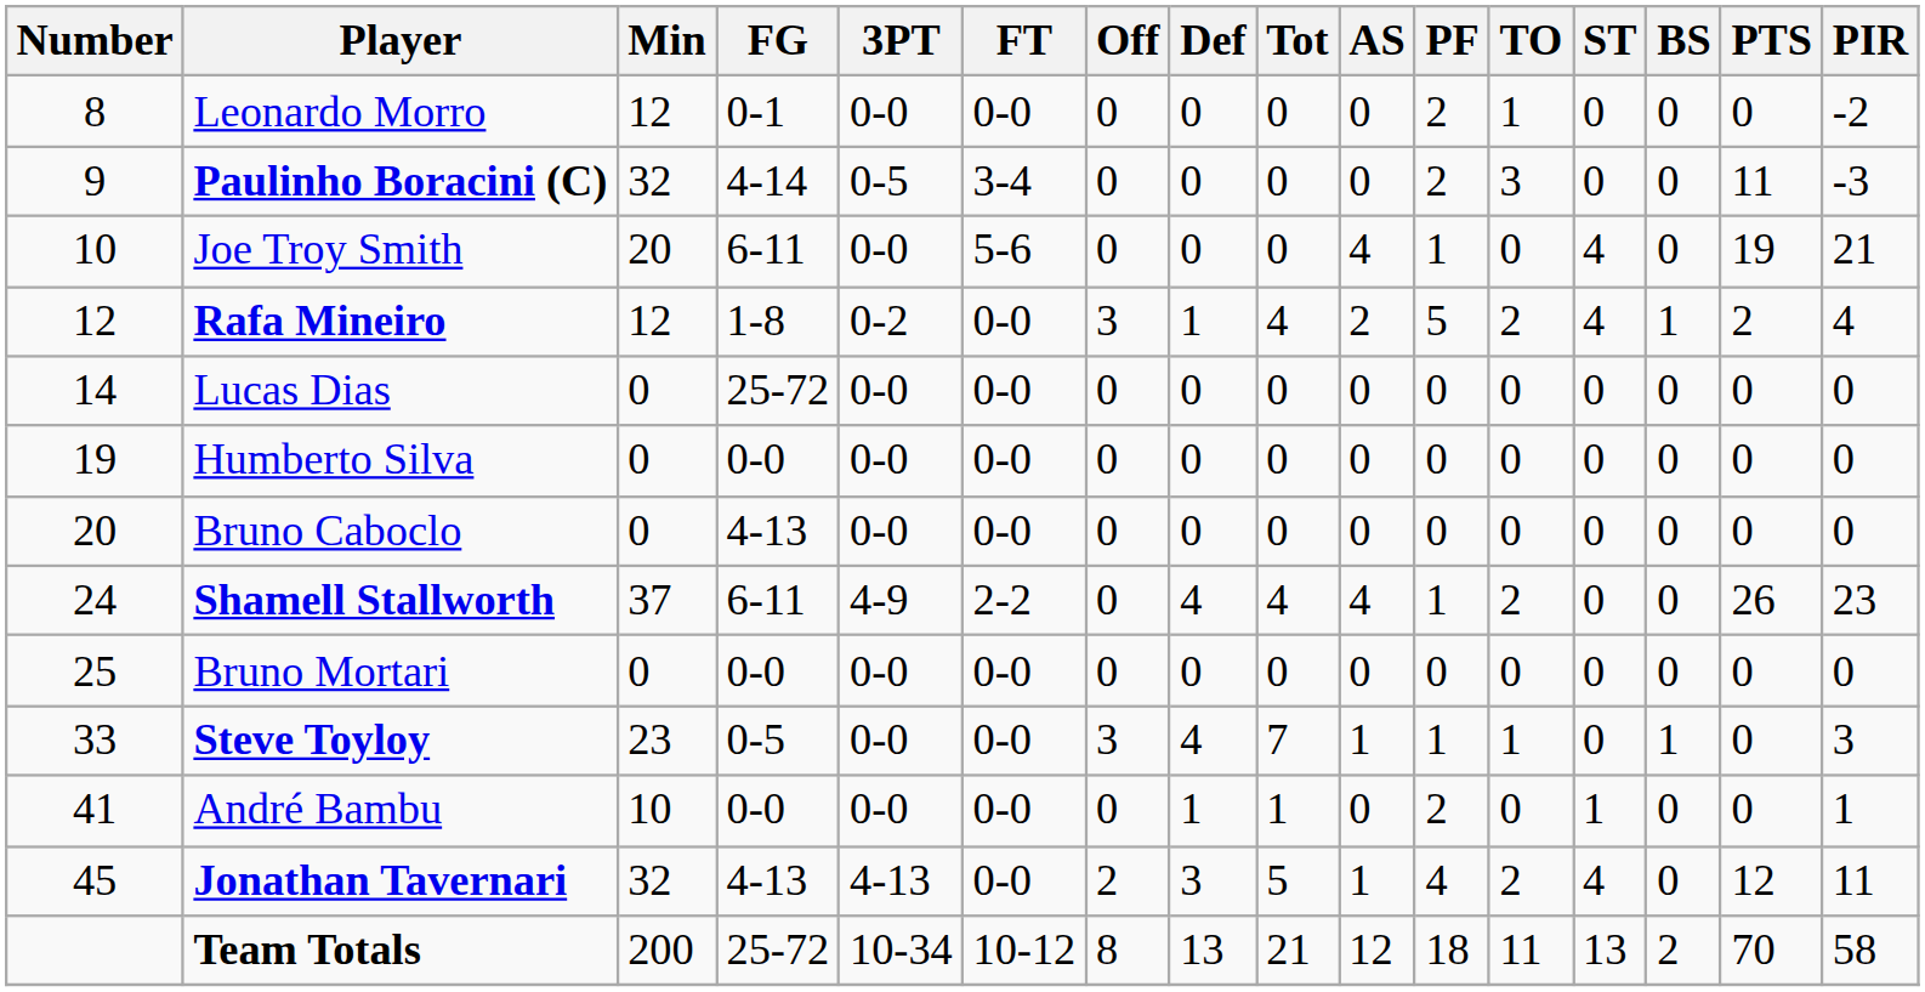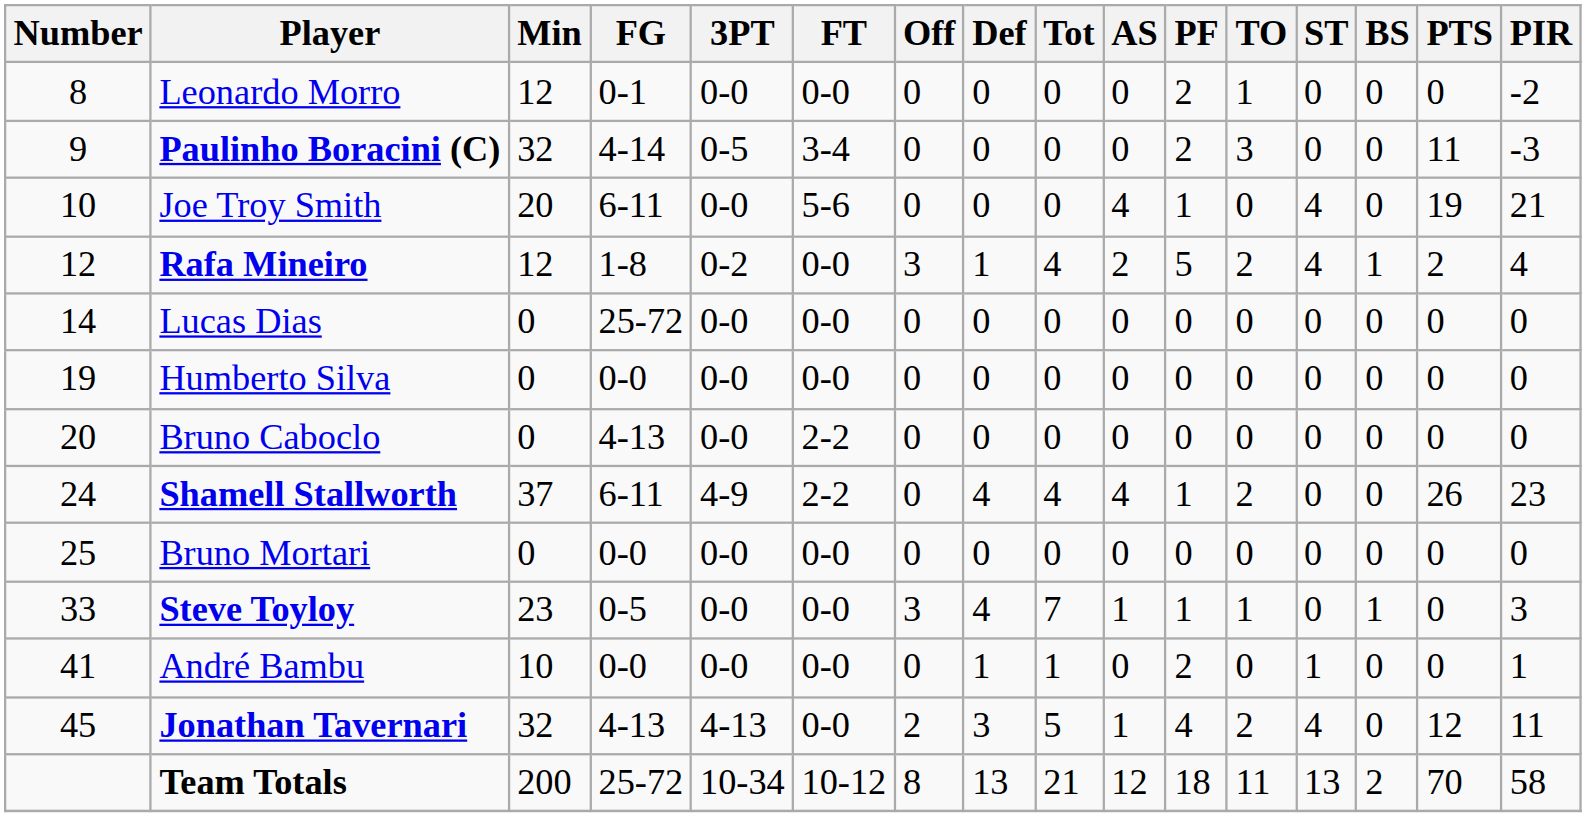 <table class="wikitable">
 <tr>
 <th>Number</th>
 <th>Player</th>
 <th>Min</th>
 <th>FG</th>
 <th>3PT</th>
 <th>FT</th>
 <th>Off</th>
 <th>Def</th>
 <th>Tot</th>
 <th>AS</th>
 <th>PF</th>
 <th>TO</th>
 <th>ST</th>
 <th>BS</th>
 <th>PTS</th>
 <th>PIR</th>
 </tr>
 <tr>
 <td style="text-align: center;">8</td>
 <td><a href='#'>Leonardo Morro</a></td>
 <td>12</td>
 <td>0-1</td>
 <td>0-0</td>
 <td>0-0</td>
 <td>0</td>
 <td>0</td>
 <td>0</td>
 <td>0</td>
 <td>2</td>
 <td>1</td>
 <td>0</td>
 <td>0</td>
 <td>0</td>
 <td>-2</td>
 </tr>
 <tr>
 <td style="text-align: center;">9</td>
 <td><strong><a href='#'>Paulinho Boracini</a></strong> <strong>(C)</strong></td>
 <td>32</td>
 <td>4-14</td>
 <td>0-5</td>
 <td>3-4</td>
 <td>0</td>
 <td>0</td>
 <td>0</td>
 <td>0</td>
 <td>2</td>
 <td>3</td>
 <td>0</td>
 <td>0</td>
 <td>11</td>
 <td>-3</td>
 </tr>
 <tr>
 <td style="text-align: center;">10</td>
 <td><a href='#'>Joe Troy Smith</a></td>
 <td>20</td>
 <td>6-11</td>
 <td>0-0</td>
 <td>5-6</td>
 <td>0</td>
 <td>0</td>
 <td>0</td>
 <td>4</td>
 <td>1</td>
 <td>0</td>
 <td>4</td>
 <td>0</td>
 <td>19</td>
 <td>21</td>
 </tr>
 <tr>
 <td style="text-align: center;">12</td>
 <td><strong><a href='#'>Rafa Mineiro</a></strong></td>
 <td>12</td>
 <td>1-8</td>
 <td>0-2</td>
 <td>0-0</td>
 <td>3</td>
 <td>1</td>
 <td>4</td>
 <td>2</td>
 <td>5</td>
 <td>2</td>
 <td>4</td>
 <td>1</td>
 <td>2</td>
 <td>4</td>
 </tr>
 <tr>
 <td style="text-align: center;">14</td>
 <td><a href='#'>Lucas Dias</a></td>
 <td>0</td>
 <td>25-72</td>
 <td>0-0</td>
 <td>0-0</td>
 <td>0</td>
 <td>0</td>
 <td>0</td>
 <td>0</td>
 <td>0</td>
 <td>0</td>
 <td>0</td>
 <td>0</td>
 <td>0</td>
 <td>0</td>
 </tr>
 <tr>
 <td style="text-align: center;">19</td>
 <td><a href='#'>Humberto Silva</a></td>
 <td>0</td>
 <td>0-0</td>
 <td>0-0</td>
 <td>0-0</td>
 <td>0</td>
 <td>0</td>
 <td>0</td>
 <td>0</td>
 <td>0</td>
 <td>0</td>
 <td>0</td>
 <td>0</td>
 <td>0</td>
 <td>0</td>
 </tr>
 <tr>
 <td style="text-align: center;">20</td>
 <td><a href='#'>Bruno Caboclo</a></td>
 <td>0</td>
 <td>4-13</td>
 <td>0-0</td>
-<td>0-0</td>
+<td>2-2</td>
 <td>0</td>
 <td>0</td>
 <td>0</td>
 <td>0</td>
 <td>0</td>
 <td>0</td>
 <td>0</td>
 <td>0</td>
 <td>0</td>
 <td>0</td>
 </tr>
 <tr>
 <td style="text-align: center;">24</td>
 <td><strong><a href='#'>Shamell Stallworth</a></strong></td>
 <td>37</td>
 <td>6-11</td>
 <td>4-9</td>
 <td>2-2</td>
 <td>0</td>
 <td>4</td>
 <td>4</td>
 <td>4</td>
 <td>1</td>
 <td>2</td>
 <td>0</td>
 <td>0</td>
 <td>26</td>
 <td>23</td>
 </tr>
 <tr>
 <td style="text-align: center;">25</td>
 <td><a href='#'>Bruno Mortari</a></td>
 <td>0</td>
 <td>0-0</td>
 <td>0-0</td>
 <td>0-0</td>
 <td>0</td>
 <td>0</td>
 <td>0</td>
 <td>0</td>
 <td>0</td>
 <td>0</td>
 <td>0</td>
 <td>0</td>
 <td>0</td>
 <td>0</td>
 </tr>
 <tr>
 <td style="text-align: center;">33</td>
 <td><strong><a href='#'>Steve Toyloy</a></strong></td>
 <td>23</td>
 <td>0-5</td>
 <td>0-0</td>
 <td>0-0</td>
 <td>3</td>
 <td>4</td>
 <td>7</td>
 <td>1</td>
 <td>1</td>
 <td>1</td>
 <td>0</td>
 <td>1</td>
 <td>0</td>
 <td>3</td>
 </tr>
 <tr>
 <td style="text-align: center;">41</td>
 <td><a href='#'>André Bambu</a></td>
 <td>10</td>
 <td>0-0</td>
 <td>0-0</td>
 <td>0-0</td>
 <td>0</td>
 <td>1</td>
 <td>1</td>
 <td>0</td>
 <td>2</td>
 <td>0</td>
 <td>1</td>
 <td>0</td>
 <td>0</td>
 <td>1</td>
 </tr>
 <tr>
 <td style="text-align: center;">45</td>
 <td><strong><a href='#'>Jonathan Tavernari</a></strong></td>
 <td>32</td>
 <td>4-13</td>
 <td>4-13</td>
 <td>0-0</td>
 <td>2</td>
 <td>3</td>
 <td>5</td>
 <td>1</td>
 <td>4</td>
 <td>2</td>
 <td>4</td>
 <td>0</td>
 <td>12</td>
 <td>11</td>
 </tr>
 <tr>
 <td></td>
 <td><strong>Team Totals</strong></td>
 <td>200</td>
 <td>25-72</td>
 <td>10-34</td>
 <td>10-12</td>
 <td>8</td>
 <td>13</td>
 <td>21</td>
 <td>12</td>
 <td>18</td>
 <td>11</td>
 <td>13</td>
 <td>2</td>
 <td>70</td>
 <td>58</td>
 </tr>
 <tr>
 </tr>
 </table>
